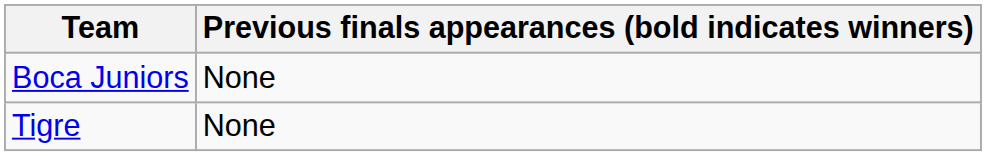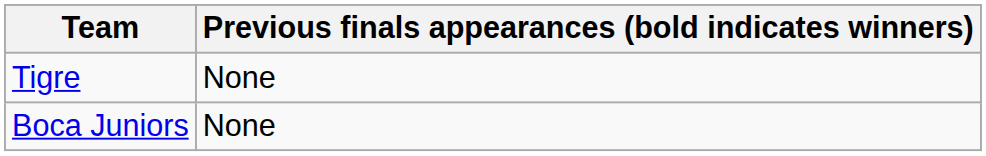 <table class="wikitable">
 <tr>
 <th>Team</th>
 <th>Previous finals appearances (bold indicates winners)</th>
 </tr>
 <tr>
+<td><a href='#'>Tigre</a></td>
+<td>None</td>
+</tr>
+<tr>
 <td><a href='#'>Boca Juniors</a></td>
 <td>None</td>
 </tr>
-<tr>
-<td><a href='#'>Tigre</a></td>
-<td>None</td>
-</tr>
 </table>
